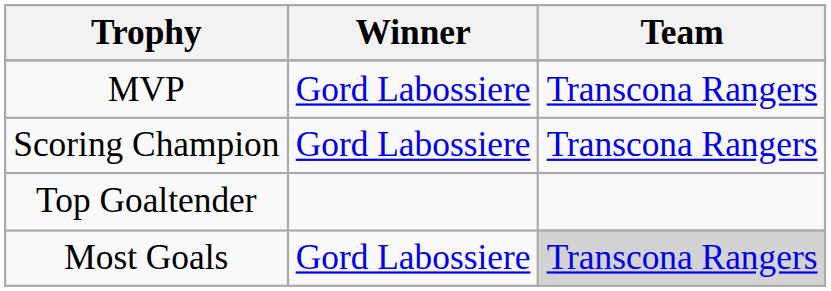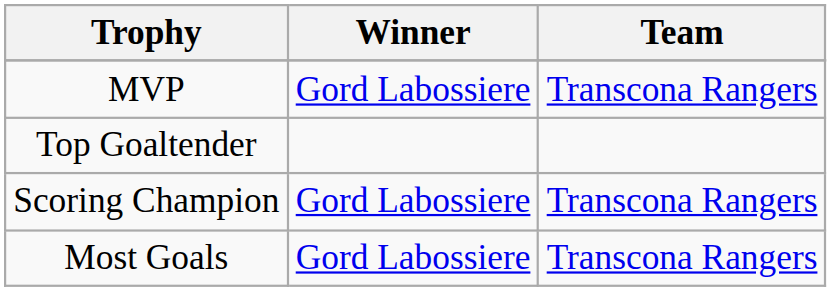 <table class="wikitable" style="text-align:center">
 <tr>
 <th>Trophy</th>
 <th>Winner</th>
 <th>Team</th>
 </tr>
 <tr align="center">
 </tr>
 <tr>
 <td>MVP</td>
 <td><a href='#'>Gord Labossiere</a></td>
 <td><a href='#'>Transcona Rangers</a></td>
 </tr>
 <tr>
+<td>Top Goaltender</td>
+<td></td>
+<td></td>
+</tr>
+<tr>
 <td>Scoring Champion</td>
 <td><a href='#'>Gord Labossiere</a></td>
 <td><a href='#'>Transcona Rangers</a></td>
 </tr>
 <tr>
-<td>Top Goaltender</td>
-<td></td>
-<td></td>
-</tr>
-<tr>
 <td>Most Goals</td>
 <td><a href='#'>Gord Labossiere</a></td>
-<td style="background: lightgrey;"><a href='#'>Transcona Rangers</a></td>
+<td><a href='#'>Transcona Rangers</a></td>
 </tr>
 </table>
